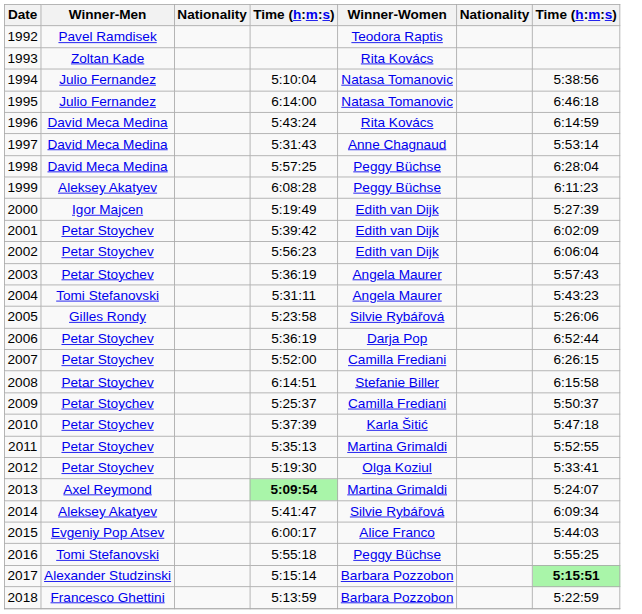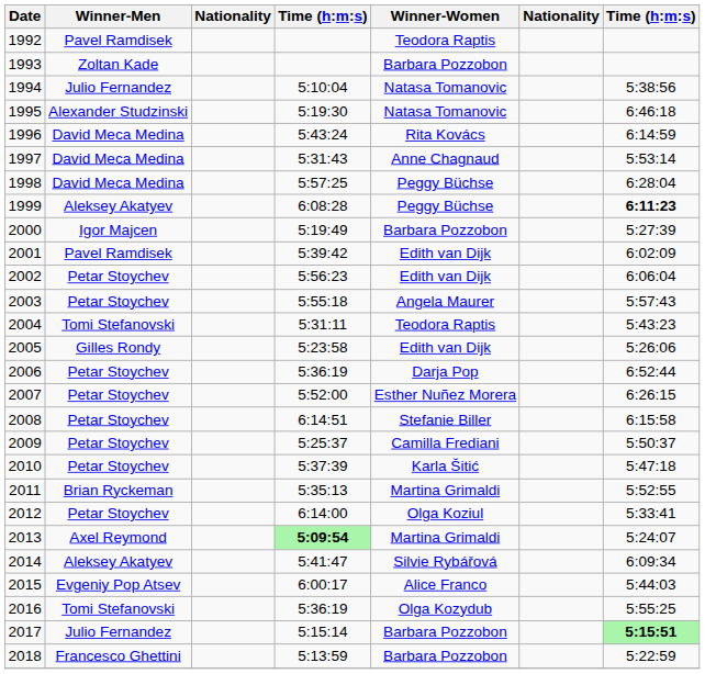 <table class="wikitable" style="text-align:center">
 <tr>
 <th>Date</th>
 <th>Winner-Men</th>
 <th>Nationality</th>
 <th>Time (<a href='#'>h</a>:<a href='#'>m</a>:<a href='#'>s</a>)</th>
 <th>Winner-Women</th>
 <th>Nationality</th>
 <th>Time (<a href='#'>h</a>:<a href='#'>m</a>:<a href='#'>s</a>)</th>
 </tr>
 <tr>
 <td>1992</td>
 <td><a href='#'>Pavel Ramdisek</a></td>
 <td align=left></td>
 <td></td>
 <td><a href='#'>Teodora Raptis</a></td>
 <td align=left></td>
 <td></td>
 </tr>
 <tr>
 <td>1993</td>
 <td><a href='#'>Zoltan Kade</a></td>
 <td align=left></td>
 <td></td>
-<td><a href='#'>Rita Kovács</a></td>
+<td><a href='#'>Barbara Pozzobon</a></td>
 <td align=left></td>
 <td></td>
 </tr>
 <tr>
 <td>1994</td>
 <td><a href='#'>Julio Fernandez</a></td>
 <td align=left></td>
 <td>5:10:04</td>
 <td><a href='#'>Natasa Tomanovic</a></td>
 <td align=left></td>
 <td>5:38:56</td>
 </tr>
 <tr>
 <td>1995</td>
-<td><a href='#'>Julio Fernandez</a></td>
+<td><a href='#'>Alexander Studzinski</a></td>
 <td align=left></td>
-<td>6:14:00</td>
+<td>5:19:30</td>
 <td><a href='#'>Natasa Tomanovic</a></td>
 <td align=left></td>
 <td>6:46:18</td>
 </tr>
 <tr>
 <td>1996</td>
 <td><a href='#'>David Meca Medina</a></td>
 <td align=left></td>
 <td>5:43:24</td>
 <td><a href='#'>Rita Kovács</a></td>
 <td align=left></td>
 <td>6:14:59</td>
 </tr>
 <tr>
 <td>1997</td>
 <td><a href='#'>David Meca Medina</a></td>
 <td align=left></td>
 <td>5:31:43</td>
 <td><a href='#'>Anne Chagnaud</a></td>
 <td align=left></td>
 <td>5:53:14</td>
 </tr>
 <tr>
 <td>1998</td>
 <td><a href='#'>David Meca Medina</a></td>
 <td align=left></td>
 <td>5:57:25</td>
 <td><a href='#'>Peggy Büchse</a></td>
 <td align=left></td>
 <td>6:28:04</td>
 </tr>
 <tr>
 <td>1999</td>
 <td><a href='#'>Aleksey Akatyev</a></td>
 <td align=left></td>
 <td>6:08:28</td>
 <td><a href='#'>Peggy Büchse</a></td>
 <td align=left></td>
-<td>6:11:23</td>
+<td><strong>6:11:23</strong></td>
 </tr>
 <tr>
 <td>2000</td>
 <td><a href='#'>Igor Majcen</a></td>
 <td align=left></td>
 <td>5:19:49</td>
-<td><a href='#'>Edith van Dijk</a></td>
+<td><a href='#'>Barbara Pozzobon</a></td>
 <td align=left></td>
 <td>5:27:39</td>
 </tr>
 <tr>
 <td>2001</td>
-<td><a href='#'>Petar Stoychev</a></td>
+<td><a href='#'>Pavel Ramdisek</a></td>
 <td align=left></td>
 <td>5:39:42</td>
 <td><a href='#'>Edith van Dijk</a></td>
 <td align=left></td>
 <td>6:02:09</td>
 </tr>
 <tr>
 <td>2002</td>
 <td><a href='#'>Petar Stoychev</a></td>
 <td align=left></td>
 <td>5:56:23</td>
 <td><a href='#'>Edith van Dijk</a></td>
 <td align=left></td>
 <td>6:06:04</td>
 </tr>
 <tr>
 <td>2003</td>
 <td><a href='#'>Petar Stoychev</a></td>
 <td align=left></td>
-<td>5:36:19</td>
+<td>5:55:18</td>
 <td><a href='#'>Angela Maurer</a></td>
 <td align=left></td>
 <td>5:57:43</td>
 </tr>
 <tr>
 <td>2004</td>
 <td><a href='#'>Tomi Stefanovski</a></td>
 <td align=left></td>
 <td>5:31:11</td>
-<td><a href='#'>Angela Maurer</a></td>
+<td><a href='#'>Teodora Raptis</a></td>
 <td align=left></td>
 <td>5:43:23</td>
 </tr>
 <tr>
 <td>2005</td>
 <td><a href='#'>Gilles Rondy</a></td>
 <td align=left></td>
 <td>5:23:58</td>
-<td><a href='#'>Silvie Rybářová</a></td>
+<td><a href='#'>Edith van Dijk</a></td>
 <td align=left></td>
 <td>5:26:06</td>
 </tr>
 <tr>
 <td>2006</td>
 <td><a href='#'>Petar Stoychev</a></td>
 <td align=left></td>
 <td>5:36:19</td>
 <td><a href='#'>Darja Pop</a></td>
 <td align=left></td>
 <td>6:52:44</td>
 </tr>
 <tr>
 <td>2007</td>
 <td><a href='#'>Petar Stoychev</a></td>
 <td align=left></td>
 <td>5:52:00</td>
-<td><a href='#'>Camilla Frediani</a></td>
+<td><a href='#'>Esther Nuñez Morera</a></td>
 <td align=left></td>
 <td>6:26:15</td>
 </tr>
 <tr>
 <td>2008</td>
 <td><a href='#'>Petar Stoychev</a></td>
 <td align=left></td>
 <td>6:14:51</td>
 <td><a href='#'>Stefanie Biller</a></td>
 <td align=left></td>
 <td>6:15:58</td>
 </tr>
 <tr>
 <td>2009</td>
 <td><a href='#'>Petar Stoychev</a></td>
 <td align=left></td>
 <td>5:25:37</td>
 <td><a href='#'>Camilla Frediani</a></td>
 <td align=left></td>
 <td>5:50:37</td>
 </tr>
 <tr>
 <td>2010</td>
 <td><a href='#'>Petar Stoychev</a></td>
 <td align=left></td>
 <td>5:37:39</td>
 <td><a href='#'>Karla Šitić</a></td>
 <td align=left></td>
 <td>5:47:18</td>
 </tr>
 <tr>
 <td>2011</td>
-<td><a href='#'>Petar Stoychev</a></td>
+<td><a href='#'>Brian Ryckeman</a></td>
 <td align=left></td>
 <td>5:35:13</td>
 <td><a href='#'>Martina Grimaldi</a></td>
 <td align=left></td>
 <td>5:52:55</td>
 </tr>
 <tr>
 <td>2012</td>
 <td><a href='#'>Petar Stoychev</a></td>
 <td align=left></td>
-<td>5:19:30</td>
+<td>6:14:00</td>
 <td><a href='#'>Olga Koziul</a></td>
 <td align=left></td>
 <td>5:33:41</td>
 </tr>
 <tr>
 <td>2013</td>
 <td><a href='#'>Axel Reymond</a></td>
 <td align=left></td>
 <td bgcolor=#A9F5A9><strong>5:09:54</strong></td>
 <td><a href='#'>Martina Grimaldi</a></td>
 <td align=left></td>
 <td>5:24:07</td>
 </tr>
 <tr>
 <td>2014</td>
 <td><a href='#'>Aleksey Akatyev</a></td>
 <td align=left></td>
 <td>5:41:47</td>
 <td><a href='#'>Silvie Rybářová</a></td>
 <td align=left></td>
 <td>6:09:34</td>
 </tr>
 <tr>
 <td>2015</td>
 <td><a href='#'>Evgeniy Pop Atsev</a></td>
 <td align=left></td>
 <td>6:00:17</td>
 <td><a href='#'>Alice Franco</a></td>
 <td align=left></td>
 <td>5:44:03</td>
 </tr>
 <tr>
 <td>2016</td>
 <td><a href='#'>Tomi Stefanovski</a></td>
 <td align=left></td>
-<td>5:55:18</td>
-<td><a href='#'>Peggy Büchse</a></td>
+<td>5:36:19</td>
+<td><a href='#'>Olga Kozydub</a></td>
 <td align=left></td>
 <td>5:55:25</td>
 </tr>
 <tr>
 <td>2017</td>
-<td><a href='#'>Alexander Studzinski</a></td>
+<td><a href='#'>Julio Fernandez</a></td>
 <td align=left></td>
 <td>5:15:14</td>
 <td><a href='#'>Barbara Pozzobon</a></td>
 <td align=left></td>
 <td bgcolor=#A9F5A9><strong>5:15:51</strong></td>
 </tr>
 <tr>
 <td>2018</td>
 <td><a href='#'>Francesco Ghettini</a></td>
 <td align=left></td>
 <td>5:13:59</td>
 <td><a href='#'>Barbara Pozzobon</a></td>
 <td align=left></td>
 <td>5:22:59</td>
 </tr>
 <tr>
 </tr>
 </table>
